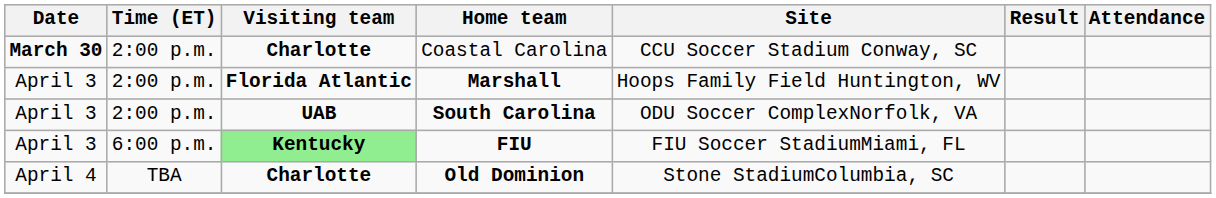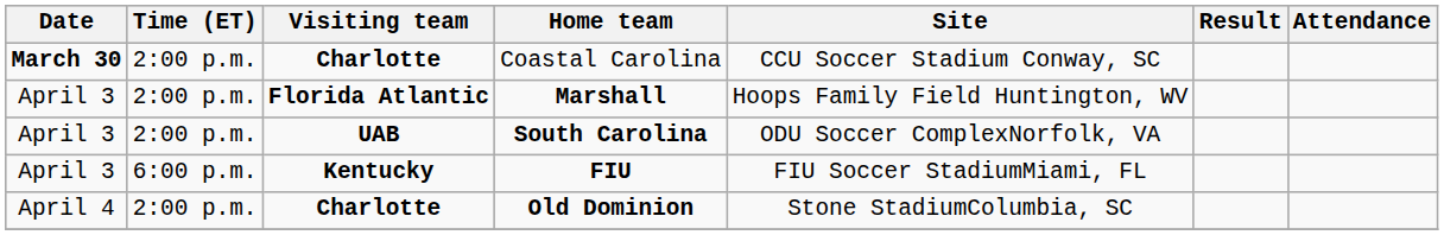 <table class="wikitable" style="font-size:95%; text-align: center;">
 <tr>
 <th>Date</th>
 <th>Time (ET)</th>
 <th>Visiting team</th>
 <th>Home team</th>
 <th>Site</th>
 <th>Result</th>
 <th>Attendance</th>
 </tr>
 <tr>
 <td><strong>March 30</strong></td>
 <td>2:00 p.m.</td>
 <td><strong>Charlotte</strong></td>
 <td>Coastal Carolina</td>
 <td>CCU Soccer Stadium Conway, SC</td>
 <td></td>
 <td></td>
 </tr>
 <tr>
 <td>April 3</td>
 <td>2:00 p.m.</td>
 <td><strong>Florida Atlantic</strong></td>
 <td><strong>Marshall</strong></td>
 <td>Hoops Family Field Huntington, WV</td>
 <td></td>
 <td></td>
 </tr>
 <tr>
 <td>April 3</td>
 <td>2:00 p.m.</td>
 <td><strong>UAB</strong></td>
 <td><strong>South Carolina</strong></td>
 <td>ODU Soccer ComplexNorfolk, VA</td>
 <td></td>
 <td></td>
 </tr>
 <tr>
 <td>April 3</td>
 <td>6:00 p.m.</td>
-<td style="background: lightgreen;"><strong>Kentucky</strong></td>
+<td><strong>Kentucky</strong></td>
 <td><strong>FIU</strong></td>
 <td>FIU Soccer StadiumMiami, FL</td>
 <td></td>
 <td></td>
 </tr>
 <tr>
 <td>April 4</td>
-<td>TBA</td>
+<td>2:00 p.m.</td>
 <td><strong>Charlotte</strong></td>
 <td><strong>Old Dominion</strong></td>
 <td>Stone StadiumColumbia, SC</td>
 <td></td>
 <td></td>
 </tr>
 <tr>
 </tr>
 </table>
